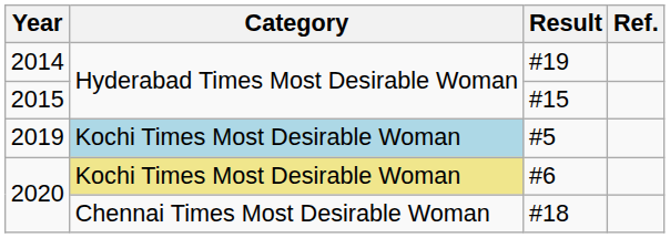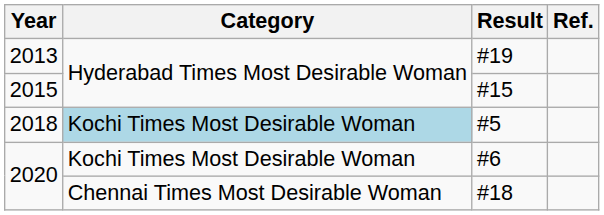 <table class="wikitable">
 <tr>
 <th>Year</th>
 <th>Category</th>
 <th>Result</th>
 <th>Ref.</th>
 </tr>
 <tr>
-<td>2014</td>
+<td>2013</td>
 <td rowspan="2">Hyderabad Times Most Desirable Woman</td>
 <td>#19</td>
 <td></td>
 </tr>
 <tr>
 <td>2015</td>
 <td>#15</td>
 <td></td>
 </tr>
 <tr>
-<td>2019</td>
+<td>2018</td>
 <td style="background: lightblue;">Kochi Times Most Desirable Woman</td>
 <td>#5</td>
 <td></td>
 </tr>
 <tr>
 <td rowspan="2">2020</td>
-<td style="background: khaki;">Kochi Times Most Desirable Woman</td>
+<td>Kochi Times Most Desirable Woman</td>
 <td>#6</td>
 <td></td>
 </tr>
 <tr>
 <td>Chennai Times Most Desirable Woman</td>
 <td>#18</td>
 <td></td>
 </tr>
 </table>
